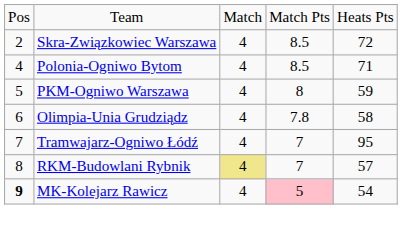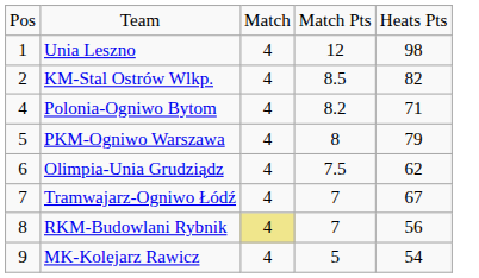 <table class=wikitable style="font-size: 90%">
 <tr align=center >
 <td>Pos</td>
 <td>Team</td>
 <td>Match</td>
 <td>Match Pts</td>
 <td>Heats Pts</td>
 </tr>
 <tr align=center >
+<td>1</td>
+<td align=left><a href='#'>Unia Leszno</a></td>
+<td>4</td>
+<td>12</td>
+<td>98</td>
+</tr>
+<tr align=center >
 <td>2</td>
-<td align=left><a href='#'>Skra-Związkowiec Warszawa</a></td>
+<td align=left><a href='#'>KM-Stal Ostrów Wlkp.</a></td>
 <td>4</td>
 <td>8.5</td>
-<td>72</td>
+<td>82</td>
 </tr>
 <tr align=center>
 <td>4</td>
 <td align=left><a href='#'>Polonia-Ogniwo Bytom</a></td>
 <td>4</td>
-<td>8.5</td>
+<td>8.2</td>
 <td>71</td>
 </tr>
 <tr align=center>
 <td>5</td>
 <td align=left><a href='#'>PKM-Ogniwo Warszawa</a></td>
 <td>4</td>
 <td>8</td>
-<td>59</td>
+<td>79</td>
 </tr>
 <tr align=center>
 <td>6</td>
 <td align=left><a href='#'>Olimpia-Unia Grudziądz</a></td>
 <td>4</td>
-<td>7.8</td>
-<td>58</td>
+<td>7.5</td>
+<td>62</td>
 </tr>
 <tr align=center>
 <td>7</td>
 <td align=left><a href='#'>Tramwajarz-Ogniwo Łódź</a></td>
 <td>4</td>
 <td>7</td>
-<td>95</td>
+<td>67</td>
 </tr>
 <tr align=center>
 <td>8</td>
 <td align=left><a href='#'>RKM-Budowlani Rybnik</a></td>
 <td style="background: khaki;">4</td>
 <td>7</td>
-<td>57</td>
+<td>56</td>
 </tr>
 <tr align=center>
-<td><strong>9</strong></td>
+<td>9</td>
 <td align=left><a href='#'>MK-Kolejarz Rawicz</a></td>
 <td>4</td>
-<td style="background: pink;">5</td>
+<td>5</td>
 <td>54</td>
 </tr>
 </table>
